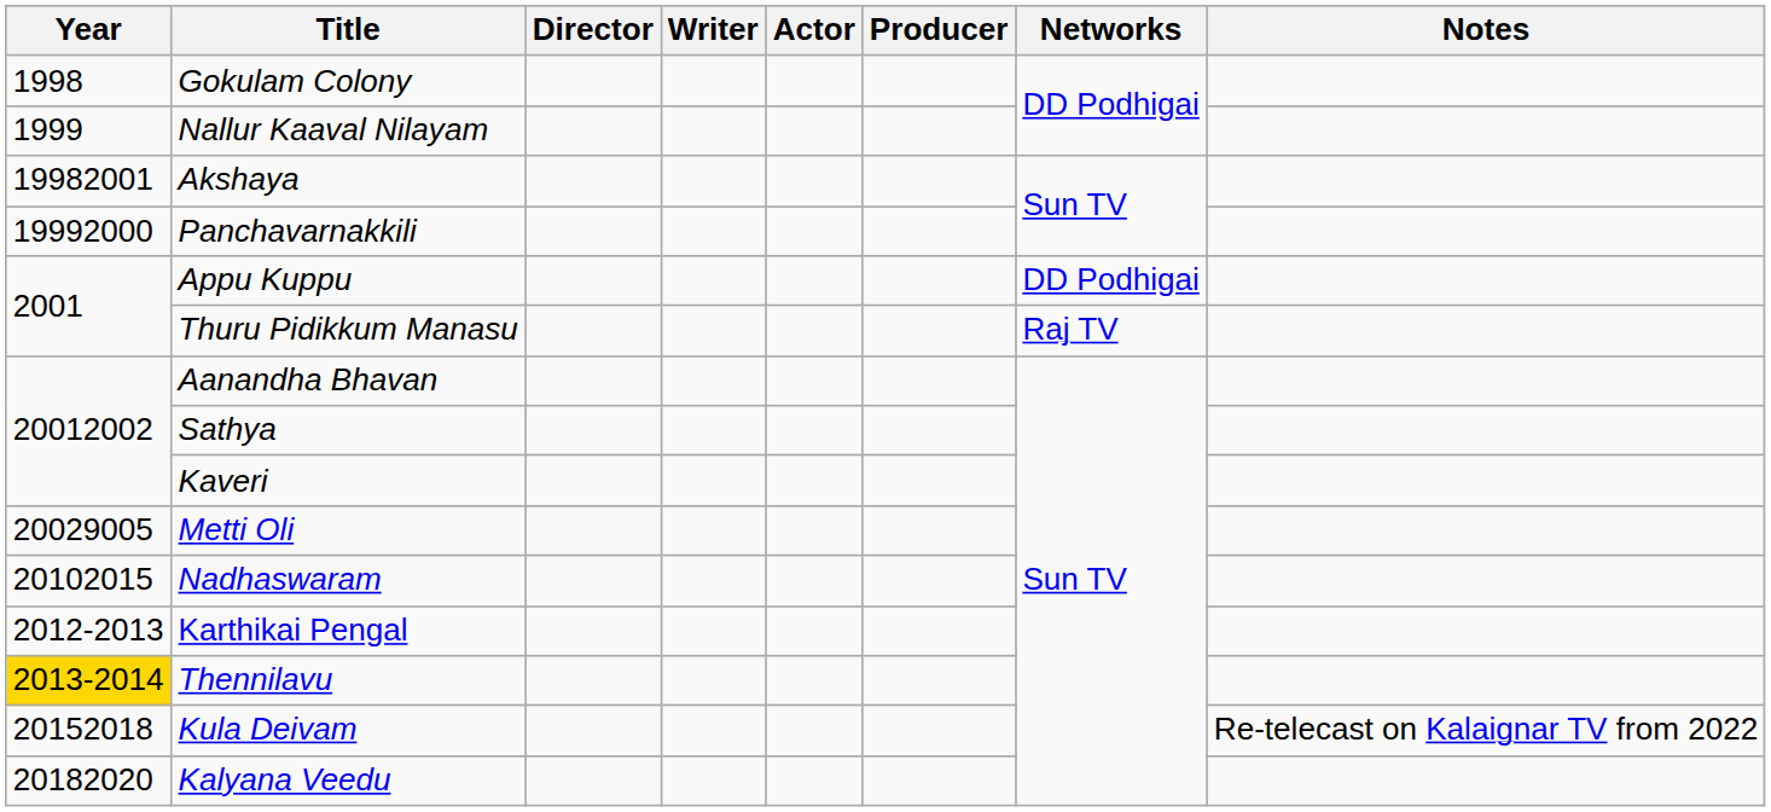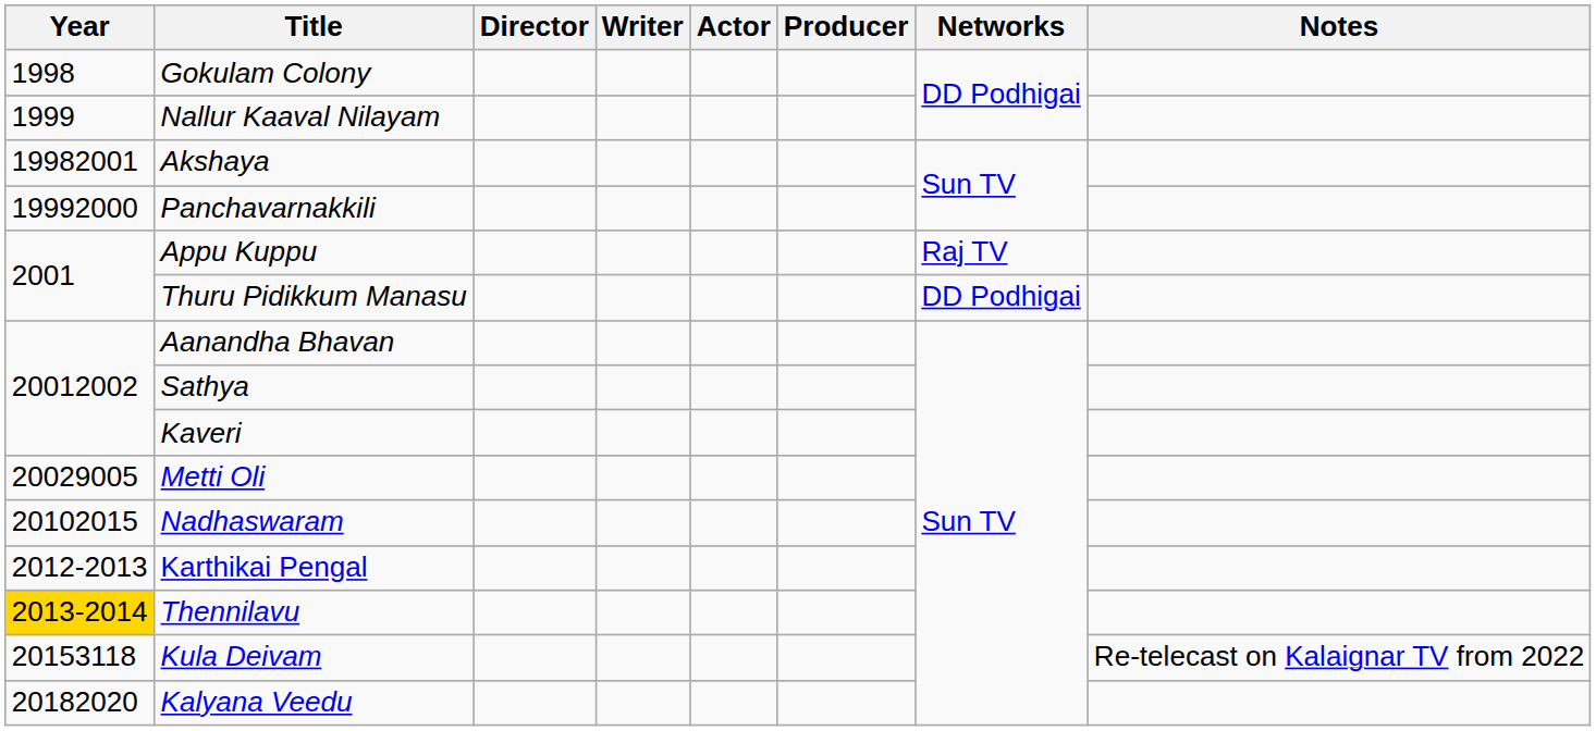 <table class="wikitable plainrowheaders">
 <tr>
 <th>Year</th>
 <th>Title</th>
 <th>Director</th>
 <th>Writer</th>
 <th>Actor</th>
 <th>Producer</th>
 <th>Networks</th>
 <th>Notes</th>
 </tr>
 <tr>
 <td>1998</td>
 <td><em>Gokulam Colony</em></td>
 <td></td>
 <td></td>
 <td></td>
 <td></td>
 <td rowspan="2"><a href='#'>DD Podhigai</a></td>
 <td></td>
 </tr>
 <tr>
 <td>1999</td>
 <td><em>Nallur Kaaval Nilayam</em></td>
 <td></td>
 <td></td>
 <td></td>
 <td></td>
 <td></td>
 </tr>
 <tr>
 <td>19982001</td>
 <td><em>Akshaya</em></td>
 <td></td>
 <td></td>
 <td></td>
 <td></td>
 <td rowspan="2"><a href='#'>Sun TV</a></td>
 <td></td>
 </tr>
 <tr>
 <td>19992000</td>
 <td><em>Panchavarnakkili</em></td>
 <td></td>
 <td></td>
 <td></td>
 <td></td>
 <td></td>
 </tr>
 <tr>
 <td rowspan="2">2001</td>
 <td><em>Appu Kuppu</em></td>
 <td></td>
 <td></td>
 <td></td>
 <td></td>
-<td><a href='#'>DD Podhigai</a></td>
+<td><a href='#'>Raj TV</a></td>
 <td></td>
 </tr>
 <tr>
 <td><em>Thuru Pidikkum Manasu</em></td>
 <td></td>
 <td></td>
 <td></td>
 <td></td>
-<td><a href='#'>Raj TV</a></td>
+<td><a href='#'>DD Podhigai</a></td>
 <td></td>
 </tr>
 <tr>
 <td rowspan="3">20012002</td>
 <td><em>Aanandha Bhavan</em></td>
 <td></td>
 <td></td>
 <td></td>
 <td></td>
 <td rowspan="9"><a href='#'>Sun TV</a></td>
 <td></td>
 </tr>
 <tr>
 <td><em>Sathya</em></td>
 <td></td>
 <td></td>
 <td></td>
 <td></td>
 <td></td>
 </tr>
 <tr>
 <td><em>Kaveri</em></td>
 <td></td>
 <td></td>
 <td></td>
 <td></td>
 <td></td>
 </tr>
 <tr>
 <td>20029005</td>
 <td><em><a href='#'>Metti Oli</a></em></td>
 <td></td>
 <td></td>
 <td></td>
 <td></td>
 <td></td>
 </tr>
 <tr>
 <td>20102015</td>
 <td><em><a href='#'>Nadhaswaram</a></em></td>
 <td></td>
 <td></td>
 <td></td>
 <td></td>
 <td></td>
 </tr>
 <tr>
 <td>2012-2013</td>
 <td><a href='#'>Karthikai Pengal</a></td>
 <td></td>
 <td></td>
 <td></td>
 <td></td>
 <td></td>
 </tr>
 <tr>
 <td style="background: gold;">2013-2014</td>
 <td><em><a href='#'>Thennilavu</a></em></td>
 <td></td>
 <td></td>
 <td></td>
 <td></td>
 <td></td>
 </tr>
 <tr>
-<td>20152018</td>
+<td>20153118</td>
 <td><em><a href='#'>Kula Deivam</a></em></td>
 <td></td>
 <td></td>
 <td></td>
 <td></td>
 <td>Re-telecast on <a href='#'>Kalaignar TV</a> from 2022</td>
 </tr>
 <tr>
 <td>20182020</td>
 <td><em><a href='#'>Kalyana Veedu</a></em></td>
 <td></td>
 <td></td>
 <td></td>
 <td></td>
 <td></td>
 </tr>
 </table>
